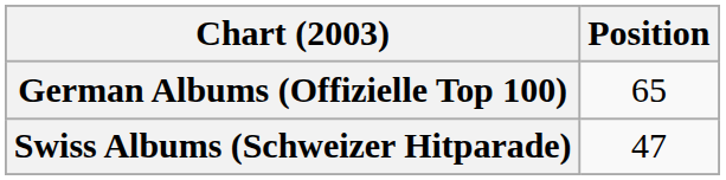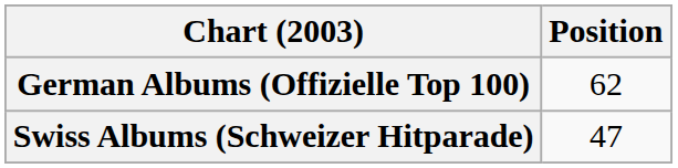 <table class="wikitable sortable plainrowheaders" style="text-align:center">
 <tr>
 <th scope="col">Chart (2003)</th>
 <th scope="col">Position</th>
 </tr>
 <tr>
 <th scope="row">German Albums (Offizielle Top 100)</th>
-<td>65</td>
+<td>62</td>
 </tr>
 <tr>
 <th scope="row">Swiss Albums (Schweizer Hitparade)</th>
 <td>47</td>
 </tr>
 </table>
